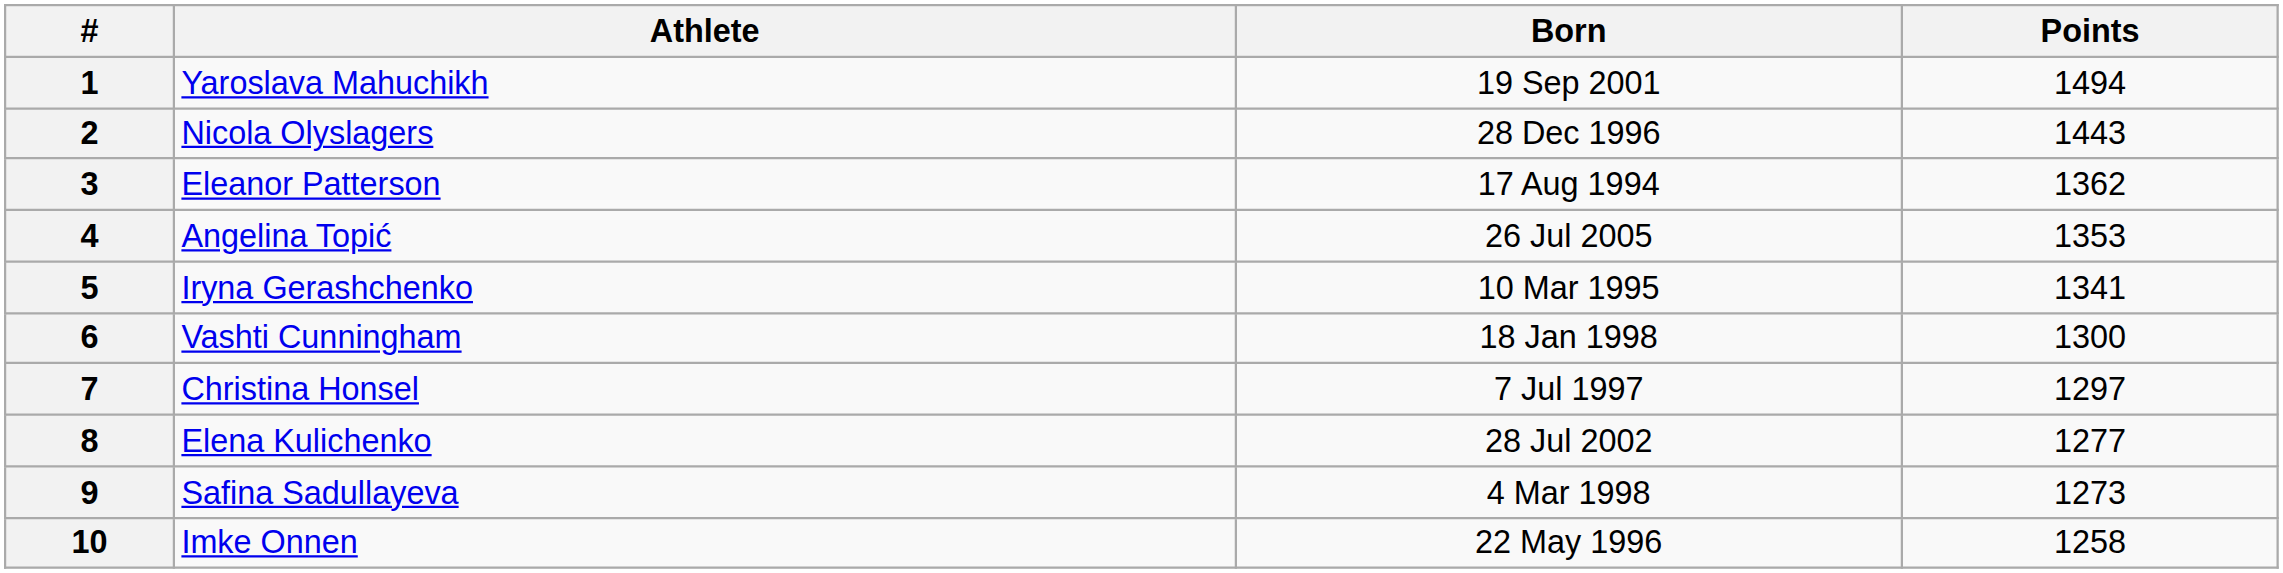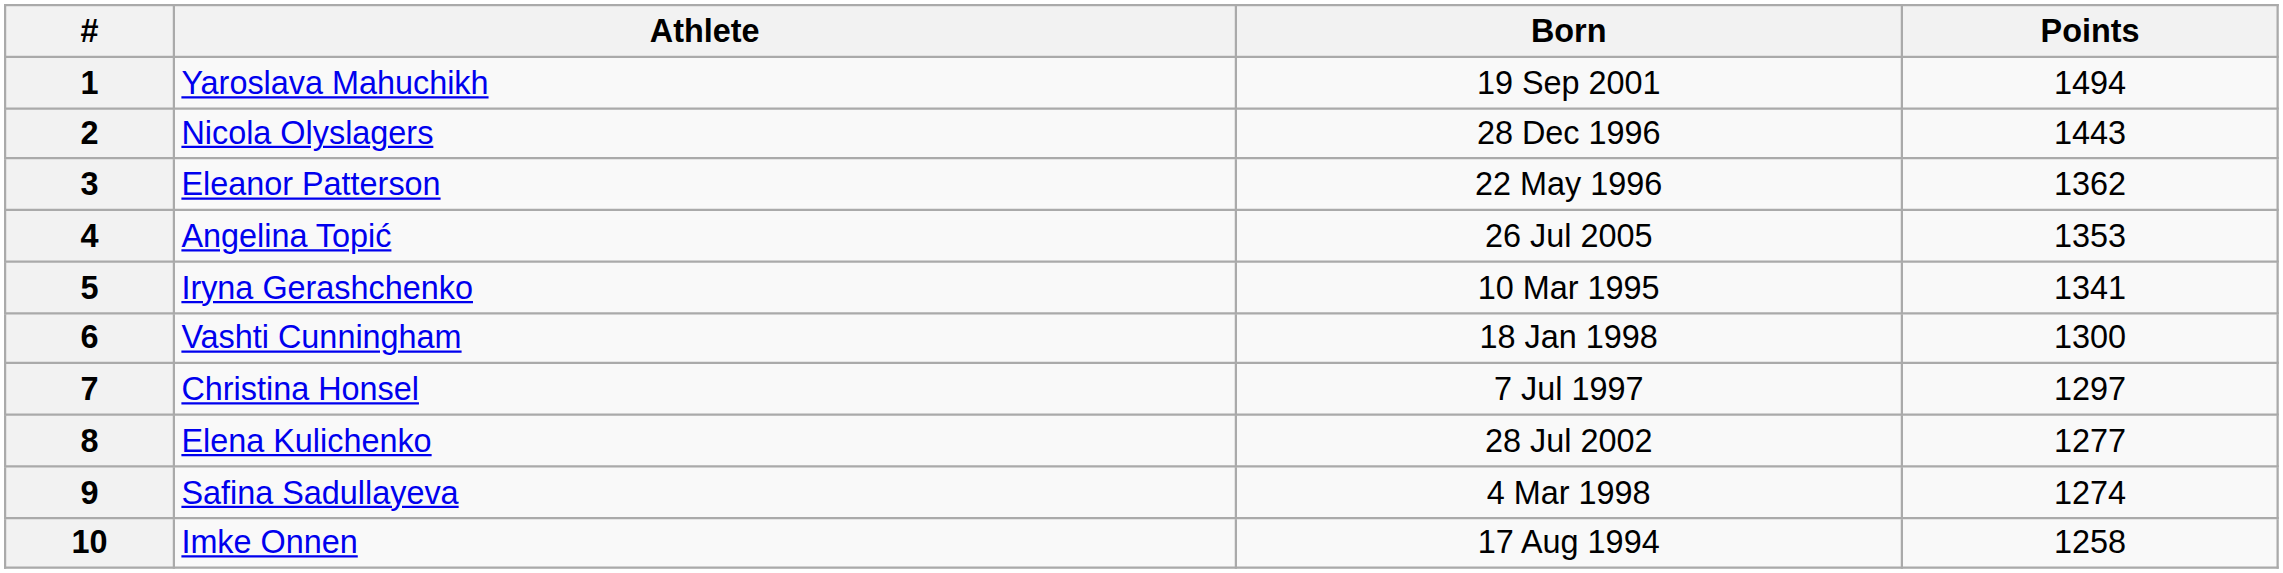 <table class="wikitable" width=80% style="font-size:90%; text-align:center;">
 <tr>
 <th>#</th>
 <th>Athlete</th>
 <th>Born</th>
 <th>Points</th>
 </tr>
 <tr>
 <th>1</th>
 <td align=left> <a href='#'>Yaroslava Mahuchikh</a></td>
 <td>19 Sep 2001</td>
 <td>1494</td>
 </tr>
 <tr>
 <th>2</th>
 <td align=left> <a href='#'>Nicola Olyslagers</a></td>
 <td>28 Dec 1996</td>
 <td>1443</td>
 </tr>
 <tr>
 <th>3</th>
 <td align=left> <a href='#'>Eleanor Patterson</a></td>
-<td>17 Aug 1994</td>
+<td>22 May 1996</td>
 <td>1362</td>
 </tr>
 <tr>
 <th>4</th>
 <td align=left> <a href='#'>Angelina Topić</a></td>
 <td>26 Jul 2005</td>
 <td>1353</td>
 </tr>
 <tr>
 <th>5</th>
 <td align=left> <a href='#'>Iryna Gerashchenko</a></td>
 <td>10 Mar 1995</td>
 <td>1341</td>
 </tr>
 <tr>
 <th>6</th>
 <td align=left> <a href='#'>Vashti Cunningham</a></td>
 <td>18 Jan 1998</td>
 <td>1300</td>
 </tr>
 <tr>
 <th>7</th>
 <td align=left> <a href='#'>Christina Honsel</a></td>
 <td>7 Jul 1997</td>
 <td>1297</td>
 </tr>
 <tr>
 <th>8</th>
 <td align=left> <a href='#'>Elena Kulichenko</a></td>
 <td>28 Jul 2002</td>
 <td>1277</td>
 </tr>
 <tr>
 <th>9</th>
 <td align=left> <a href='#'>Safina Sadullayeva</a></td>
 <td>4 Mar 1998</td>
-<td>1273</td>
+<td>1274</td>
 </tr>
 <tr>
 <th>10</th>
 <td align=left> <a href='#'>Imke Onnen</a></td>
-<td>22 May 1996</td>
+<td>17 Aug 1994</td>
 <td>1258</td>
 </tr>
 </table>
